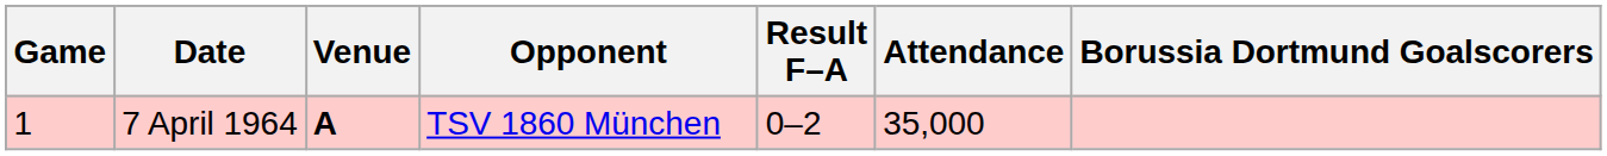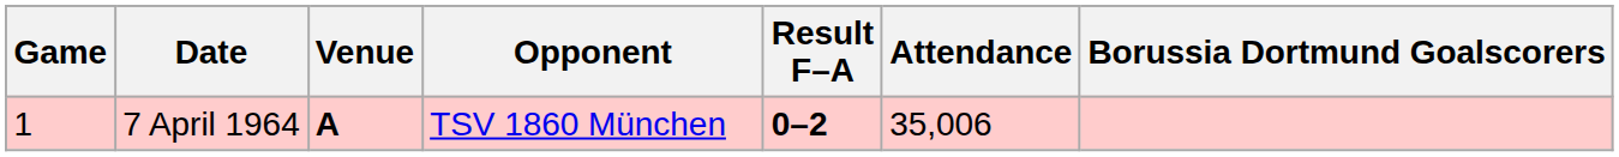 <table class="wikitable" style="font-size:90%">
 <tr>
 <th>Game</th>
 <th>Date</th>
 <th>Venue</th>
 <th width="140px">Opponent</th>
 <th>Result<br>F–A</th>
 <th>Attendance</th>
 <th>Borussia Dortmund Goalscorers</th>
 </tr>
 <tr bgcolor="#FFCCCC">
 <td>1</td>
 <td>7 April 1964</td>
 <td><strong>A</strong></td>
 <td><a href='#'>TSV 1860 München</a></td>
-<td>0–2</td>
-<td>35,000</td>
+<td><strong>0–2</strong></td>
+<td>35,006</td>
 <td></td>
 </tr>
 </table>
